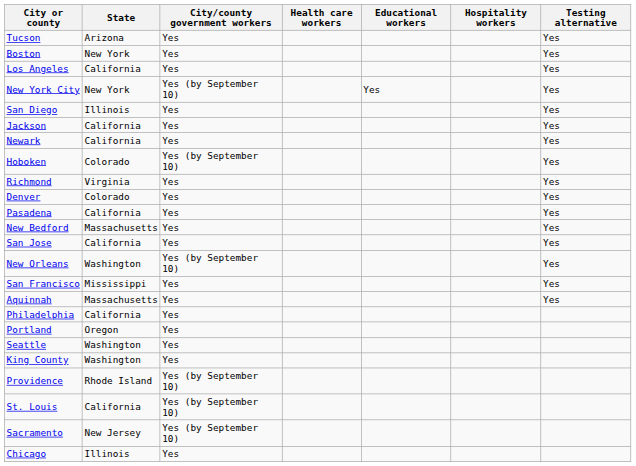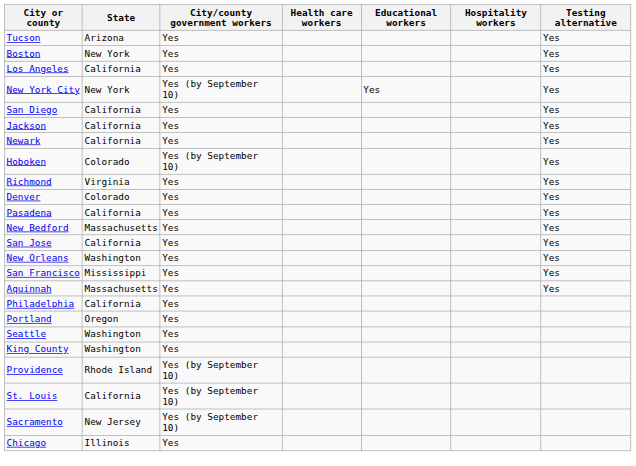 <table class="wikitable sortable static-row-numbers">
 <tr>
 <th>City or county</th>
 <th>State</th>
 <th>City/county government workers</th>
 <th>Health care workers</th>
 <th>Educational workers</th>
 <th>Hospitality workers</th>
 <th>Testing alternative</th>
 </tr>
 <tr>
 <td><a href='#'>Tucson</a></td>
 <td>Arizona</td>
 <td>Yes</td>
 <td></td>
 <td></td>
 <td></td>
 <td>Yes</td>
 </tr>
 <tr>
 <td><a href='#'>Boston</a></td>
 <td>New York</td>
 <td>Yes</td>
 <td></td>
 <td></td>
 <td></td>
 <td>Yes</td>
 </tr>
 <tr>
 <td><a href='#'>Los Angeles</a></td>
 <td>California</td>
 <td>Yes</td>
 <td></td>
 <td></td>
 <td></td>
 <td>Yes</td>
 </tr>
 <tr>
 <td><a href='#'>New York City</a></td>
 <td>New York</td>
 <td>Yes (by September 10)</td>
 <td></td>
 <td>Yes</td>
 <td></td>
 <td>Yes</td>
 </tr>
 <tr>
 <td><a href='#'>San Diego</a></td>
-<td>Illinois</td>
+<td>California</td>
 <td>Yes</td>
 <td></td>
 <td></td>
 <td></td>
 <td>Yes</td>
 </tr>
 <tr>
 <td><a href='#'>Jackson</a></td>
 <td>California</td>
 <td>Yes</td>
 <td></td>
 <td></td>
 <td></td>
 <td>Yes</td>
 </tr>
 <tr>
 <td><a href='#'>Newark</a></td>
 <td>California</td>
 <td>Yes</td>
 <td></td>
 <td></td>
 <td></td>
 <td>Yes</td>
 </tr>
 <tr>
 <td><a href='#'>Hoboken</a></td>
 <td>Colorado</td>
 <td>Yes (by September 10)</td>
 <td></td>
 <td></td>
 <td></td>
 <td>Yes</td>
 </tr>
 <tr>
 <td><a href='#'>Richmond</a></td>
 <td>Virginia</td>
 <td>Yes</td>
 <td></td>
 <td></td>
 <td></td>
 <td>Yes</td>
 </tr>
 <tr>
 <td><a href='#'>Denver</a></td>
 <td>Colorado</td>
 <td>Yes</td>
 <td></td>
 <td></td>
 <td></td>
 <td>Yes</td>
 </tr>
 <tr>
 <td><a href='#'>Pasadena</a></td>
 <td>California</td>
 <td>Yes</td>
 <td></td>
 <td></td>
 <td></td>
 <td>Yes</td>
 </tr>
 <tr>
 <td><a href='#'>New Bedford</a></td>
 <td>Massachusetts</td>
 <td>Yes</td>
 <td></td>
 <td></td>
 <td></td>
 <td>Yes</td>
 </tr>
 <tr>
 <td><a href='#'>San Jose</a></td>
 <td>California</td>
 <td>Yes</td>
 <td></td>
 <td></td>
 <td></td>
 <td>Yes</td>
 </tr>
 <tr>
 <td><a href='#'>New Orleans</a></td>
 <td>Washington</td>
-<td>Yes (by September 10)</td>
+<td>Yes</td>
 <td></td>
 <td></td>
 <td></td>
 <td>Yes</td>
 </tr>
 <tr>
 <td><a href='#'>San Francisco</a></td>
 <td>Mississippi</td>
 <td>Yes</td>
 <td></td>
 <td></td>
 <td></td>
 <td>Yes</td>
 </tr>
 <tr>
 <td><a href='#'>Aquinnah</a></td>
 <td>Massachusetts</td>
 <td>Yes</td>
 <td></td>
 <td></td>
 <td></td>
 <td>Yes</td>
 </tr>
 <tr>
 <td><a href='#'>Philadelphia</a></td>
 <td>California</td>
 <td>Yes</td>
 <td></td>
 <td></td>
 <td></td>
 <td></td>
 </tr>
 <tr>
 <td><a href='#'>Portland</a></td>
 <td>Oregon</td>
 <td>Yes</td>
 <td></td>
 <td></td>
 <td></td>
 <td></td>
 </tr>
 <tr>
 <td><a href='#'>Seattle</a></td>
 <td>Washington</td>
 <td>Yes</td>
 <td></td>
 <td></td>
 <td></td>
 <td></td>
 </tr>
 <tr>
 <td><a href='#'>King County</a></td>
 <td>Washington</td>
 <td>Yes</td>
 <td></td>
 <td></td>
 <td></td>
 <td></td>
 </tr>
 <tr>
 <td><a href='#'>Providence</a></td>
 <td>Rhode Island</td>
 <td>Yes (by September 10)</td>
 <td></td>
 <td></td>
 <td></td>
 <td></td>
 </tr>
 <tr>
 <td><a href='#'>St. Louis</a></td>
 <td>California</td>
 <td>Yes (by September 10)</td>
 <td></td>
 <td></td>
 <td></td>
 <td></td>
 </tr>
 <tr>
 <td><a href='#'>Sacramento</a></td>
 <td>New Jersey</td>
 <td>Yes (by September 10)</td>
 <td></td>
 <td></td>
 <td></td>
 <td></td>
 </tr>
 <tr>
 <td><a href='#'>Chicago</a></td>
 <td>Illinois</td>
 <td>Yes</td>
 <td></td>
 <td></td>
 <td></td>
 <td></td>
 </tr>
 </table>
